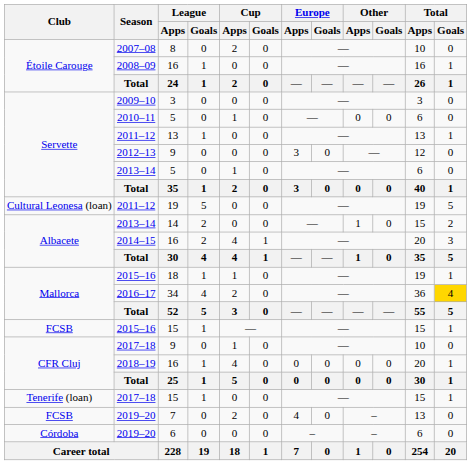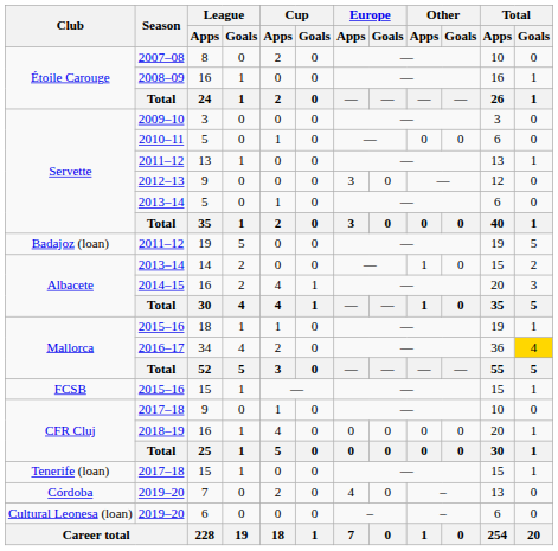 <table class="wikitable" style="text-align:center">
 <tr>
 <th rowspan="2">Club</th>
 <th rowspan="2">Season</th>
 <th colspan="2">League</th>
 <th colspan="2">Cup</th>
 <th colspan="2"><a href='#'>Europe</a></th>
 <th colspan="2">Other</th>
 <th colspan="2">Total</th>
 </tr>
 <tr>
 <th>Apps</th>
 <th>Goals</th>
 <th>Apps</th>
 <th>Goals</th>
 <th>Apps</th>
 <th>Goals</th>
 <th>Apps</th>
 <th>Goals</th>
 <th>Apps</th>
 <th>Goals</th>
 </tr>
 <tr>
 <td rowspan="3"><a href='#'>Étoile Carouge</a></td>
 <td><a href='#'>2007–08</a></td>
 <td>8</td>
 <td>0</td>
 <td>2</td>
 <td>0</td>
 <td colspan="4">—</td>
 <td>10</td>
 <td>0</td>
 </tr>
 <tr>
 <td><a href='#'>2008–09</a></td>
 <td>16</td>
 <td>1</td>
 <td>0</td>
 <td>0</td>
 <td colspan="4">—</td>
 <td>16</td>
 <td>1</td>
 </tr>
 <tr>
 <th colspan="1">Total</th>
 <th>24</th>
 <th>1</th>
 <th>2</th>
 <th>0</th>
 <th>—</th>
 <th>—</th>
 <th>—</th>
 <th>—</th>
 <th>26</th>
 <th>1</th>
 </tr>
 <tr>
 <td rowspan="6"><a href='#'>Servette</a></td>
 <td><a href='#'>2009–10</a></td>
 <td>3</td>
 <td>0</td>
 <td>0</td>
 <td>0</td>
 <td colspan="4">—</td>
 <td>3</td>
 <td>0</td>
 </tr>
 <tr>
 <td><a href='#'>2010–11</a></td>
 <td>5</td>
 <td>0</td>
 <td>1</td>
 <td>0</td>
 <td colspan="2">—</td>
 <td>0</td>
 <td>0</td>
 <td>6</td>
 <td>0</td>
 </tr>
 <tr>
 <td><a href='#'>2011–12</a></td>
 <td>13</td>
 <td>1</td>
 <td>0</td>
 <td>0</td>
 <td colspan="4">—</td>
 <td>13</td>
 <td>1</td>
 </tr>
 <tr>
 <td><a href='#'>2012–13</a></td>
 <td>9</td>
 <td>0</td>
 <td>0</td>
 <td>0</td>
 <td>3</td>
 <td>0</td>
 <td colspan="2">—</td>
 <td>12</td>
 <td>0</td>
 </tr>
 <tr>
 <td><a href='#'>2013–14</a></td>
 <td>5</td>
 <td>0</td>
 <td>1</td>
 <td>0</td>
 <td colspan="4">—</td>
 <td>6</td>
 <td>0</td>
 </tr>
 <tr>
 <th colspan="1">Total</th>
 <th>35</th>
 <th>1</th>
 <th>2</th>
 <th>0</th>
 <th>3</th>
 <th>0</th>
 <th>0</th>
 <th>0</th>
 <th>40</th>
 <th>1</th>
 </tr>
 <tr>
-<td><a href='#'>Cultural Leonesa</a> (loan)</td>
+<td><a href='#'>Badajoz</a> (loan)</td>
 <td><a href='#'>2011–12</a></td>
 <td>19</td>
 <td>5</td>
 <td>0</td>
 <td>0</td>
 <td colspan="4">—</td>
 <td>19</td>
 <td>5</td>
 </tr>
 <tr>
 <td rowspan="3"><a href='#'>Albacete</a></td>
 <td><a href='#'>2013–14</a></td>
 <td>14</td>
 <td>2</td>
 <td>0</td>
 <td>0</td>
 <td colspan="2">—</td>
 <td>1</td>
 <td>0</td>
 <td>15</td>
 <td>2</td>
 </tr>
 <tr>
 <td><a href='#'>2014–15</a></td>
 <td>16</td>
 <td>2</td>
 <td>4</td>
 <td>1</td>
 <td colspan="4">—</td>
 <td>20</td>
 <td>3</td>
 </tr>
 <tr>
 <th colspan="1">Total</th>
 <th>30</th>
 <th>4</th>
 <th>4</th>
 <th>1</th>
 <th>—</th>
 <th>—</th>
 <th>1</th>
 <th>0</th>
 <th>35</th>
 <th>5</th>
 </tr>
 <tr>
 <td rowspan="3"><a href='#'>Mallorca</a></td>
 <td><a href='#'>2015–16</a></td>
 <td>18</td>
 <td>1</td>
 <td>1</td>
 <td>0</td>
 <td colspan="4">—</td>
 <td>19</td>
 <td>1</td>
 </tr>
 <tr>
 <td><a href='#'>2016–17</a></td>
 <td>34</td>
 <td>4</td>
 <td>2</td>
 <td>0</td>
 <td colspan="4">—</td>
 <td>36</td>
 <td style="background: gold;">4</td>
 </tr>
 <tr>
 <th colspan="1">Total</th>
 <th>52</th>
 <th>5</th>
 <th>3</th>
 <th>0</th>
 <th>—</th>
 <th>—</th>
 <th>—</th>
 <th>—</th>
 <th>55</th>
 <th>5</th>
 </tr>
 <tr>
 <td rowspan="1"><a href='#'>FCSB</a></td>
 <td><a href='#'>2015–16</a></td>
 <td>15</td>
 <td>1</td>
 <td colspan="2">—</td>
 <td colspan="4">—</td>
 <td>15</td>
 <td>1</td>
 </tr>
 <tr>
 <td rowspan="3"><a href='#'>CFR Cluj</a></td>
 <td><a href='#'>2017–18</a></td>
 <td>9</td>
 <td>0</td>
 <td>1</td>
 <td>0</td>
 <td colspan="4">—</td>
 <td>10</td>
 <td>0</td>
 </tr>
 <tr>
 <td><a href='#'>2018–19</a></td>
 <td>16</td>
 <td>1</td>
 <td>4</td>
 <td>0</td>
 <td>0</td>
 <td>0</td>
 <td>0</td>
 <td>0</td>
 <td>20</td>
 <td>1</td>
 </tr>
 <tr>
 <th colspan="1">Total</th>
 <th>25</th>
 <th>1</th>
 <th>5</th>
 <th>0</th>
 <th>0</th>
 <th>0</th>
 <th>0</th>
 <th>0</th>
 <th>30</th>
 <th>1</th>
 </tr>
 <tr>
 <td><a href='#'>Tenerife</a> (loan)</td>
 <td><a href='#'>2017–18</a></td>
 <td>15</td>
 <td>1</td>
 <td>0</td>
 <td>0</td>
 <td colspan="4">—</td>
 <td>15</td>
 <td>1</td>
 </tr>
 <tr>
-<td rowspan="1"><a href='#'>FCSB</a></td>
+<td rowspan="1"><a href='#'>Córdoba</a></td>
 <td><a href='#'>2019–20</a></td>
 <td>7</td>
 <td>0</td>
 <td>2</td>
 <td>0</td>
 <td>4</td>
 <td>0</td>
 <td colspan="2">–</td>
 <td>13</td>
 <td>0</td>
 </tr>
 <tr>
-<td rowspan="1"><a href='#'>Córdoba</a></td>
+<td><a href='#'>Cultural Leonesa</a> (loan)</td>
 <td><a href='#'>2019–20</a></td>
 <td>6</td>
 <td>0</td>
 <td>0</td>
 <td>0</td>
 <td colspan="2">–</td>
 <td colspan="2">–</td>
 <td>6</td>
 <td>0</td>
 </tr>
 <tr>
 <th colspan="2">Career total</th>
 <th>228</th>
 <th>19</th>
 <th>18</th>
 <th>1</th>
 <th>7</th>
 <th>0</th>
 <th>1</th>
 <th>0</th>
 <th>254</th>
 <th>20</th>
 </tr>
 </table>
